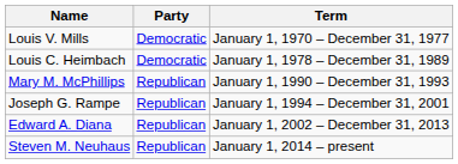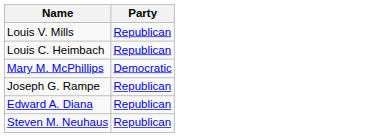 <table class="wikitable">
 <tr>
 <th>Name</th>
 <th>Party</th>
-<th>Term</th>
 </tr>
 <tr>
 <td>Louis V. Mills</td>
-<td><a href='#'>Democratic</a></td>
-<td>January 1, 1970 – December 31, 1977</td>
+<td><a href='#'>Republican</a></td>
 </tr>
 <tr>
 <td>Louis C. Heimbach</td>
-<td><a href='#'>Democratic</a></td>
-<td>January 1, 1978 – December 31, 1989</td>
+<td><a href='#'>Republican</a></td>
 </tr>
 <tr>
 <td><a href='#'>Mary M. McPhillips</a></td>
-<td><a href='#'>Republican</a></td>
-<td>January 1, 1990 – December 31, 1993</td>
+<td><a href='#'>Democratic</a></td>
 </tr>
 <tr>
 <td>Joseph G. Rampe</td>
 <td><a href='#'>Republican</a></td>
-<td>January 1, 1994 – December 31, 2001</td>
 </tr>
 <tr>
 <td><a href='#'>Edward A. Diana</a></td>
 <td><a href='#'>Republican</a></td>
-<td>January 1, 2002 – December 31, 2013</td>
 </tr>
 <tr>
 <td><a href='#'>Steven M. Neuhaus</a></td>
 <td><a href='#'>Republican</a></td>
-<td>January 1, 2014 – present</td>
 </tr>
 </table>
